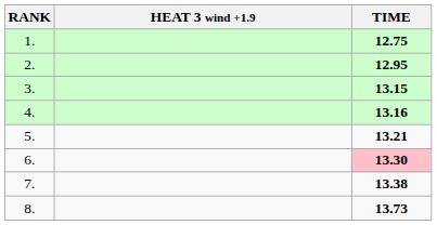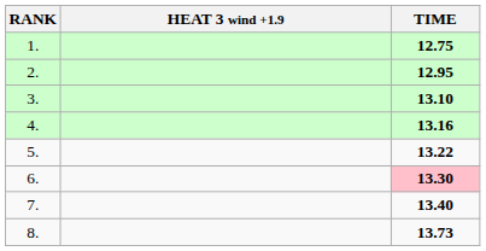 <table class="wikitable" style="border-collapse: collapse; font-size: 90%;">
 <tr>
 <th>RANK</th>
 <th style="width: 20em">HEAT 3 <small>wind +1.9</small></th>
 <th style="width: 5em">TIME</th>
 </tr>
 <tr style="background:#ccffcc;">
 <td align="center">1.</td>
 <td></td>
 <td align="center"><strong>12.75</strong></td>
 </tr>
 <tr style="background:#ccffcc;">
 <td align="center">2.</td>
 <td></td>
 <td align="center"><strong>12.95</strong></td>
 </tr>
 <tr style="background:#ccffcc;">
 <td align="center">3.</td>
 <td></td>
-<td align="center"><strong>13.15</strong></td>
+<td align="center"><strong>13.10</strong></td>
 </tr>
 <tr style="background:#ccffcc;">
 <td align="center">4.</td>
 <td></td>
 <td align="center"><strong>13.16</strong></td>
 </tr>
 <tr>
 <td align="center">5.</td>
 <td></td>
-<td align="center"><strong>13.21</strong></td>
+<td align="center"><strong>13.22</strong></td>
 </tr>
 <tr>
 <td align="center">6.</td>
 <td></td>
 <td align="center" style="background: pink;"><strong>13.30</strong></td>
 </tr>
 <tr>
 <td align="center">7.</td>
 <td></td>
-<td align="center"><strong>13.38</strong></td>
+<td align="center"><strong>13.40</strong></td>
 </tr>
 <tr>
 <td align="center">8.</td>
 <td></td>
 <td align="center"><strong>13.73</strong></td>
 </tr>
 </table>
